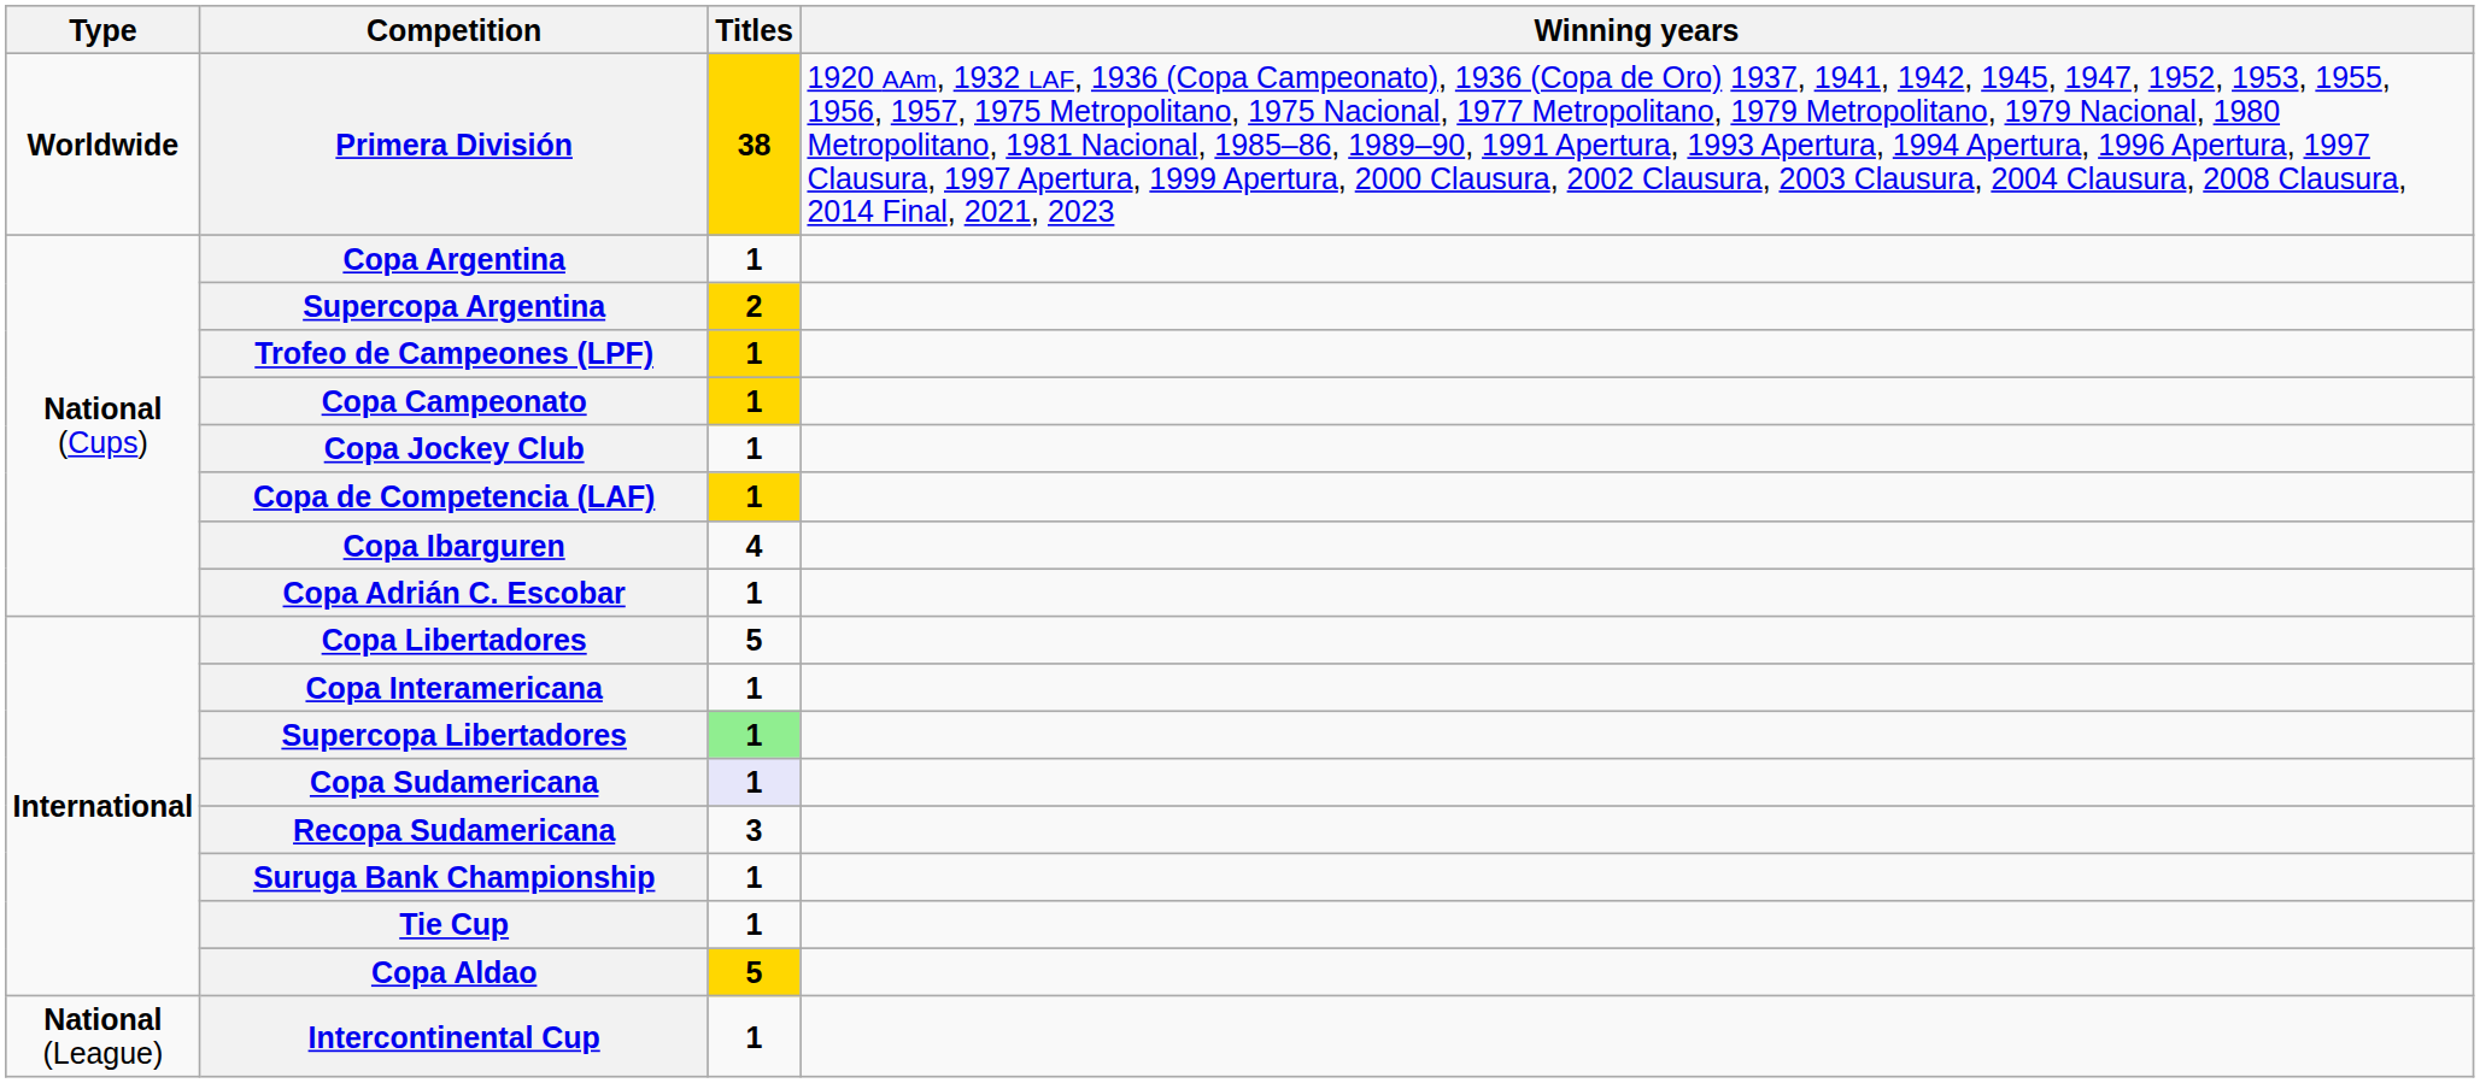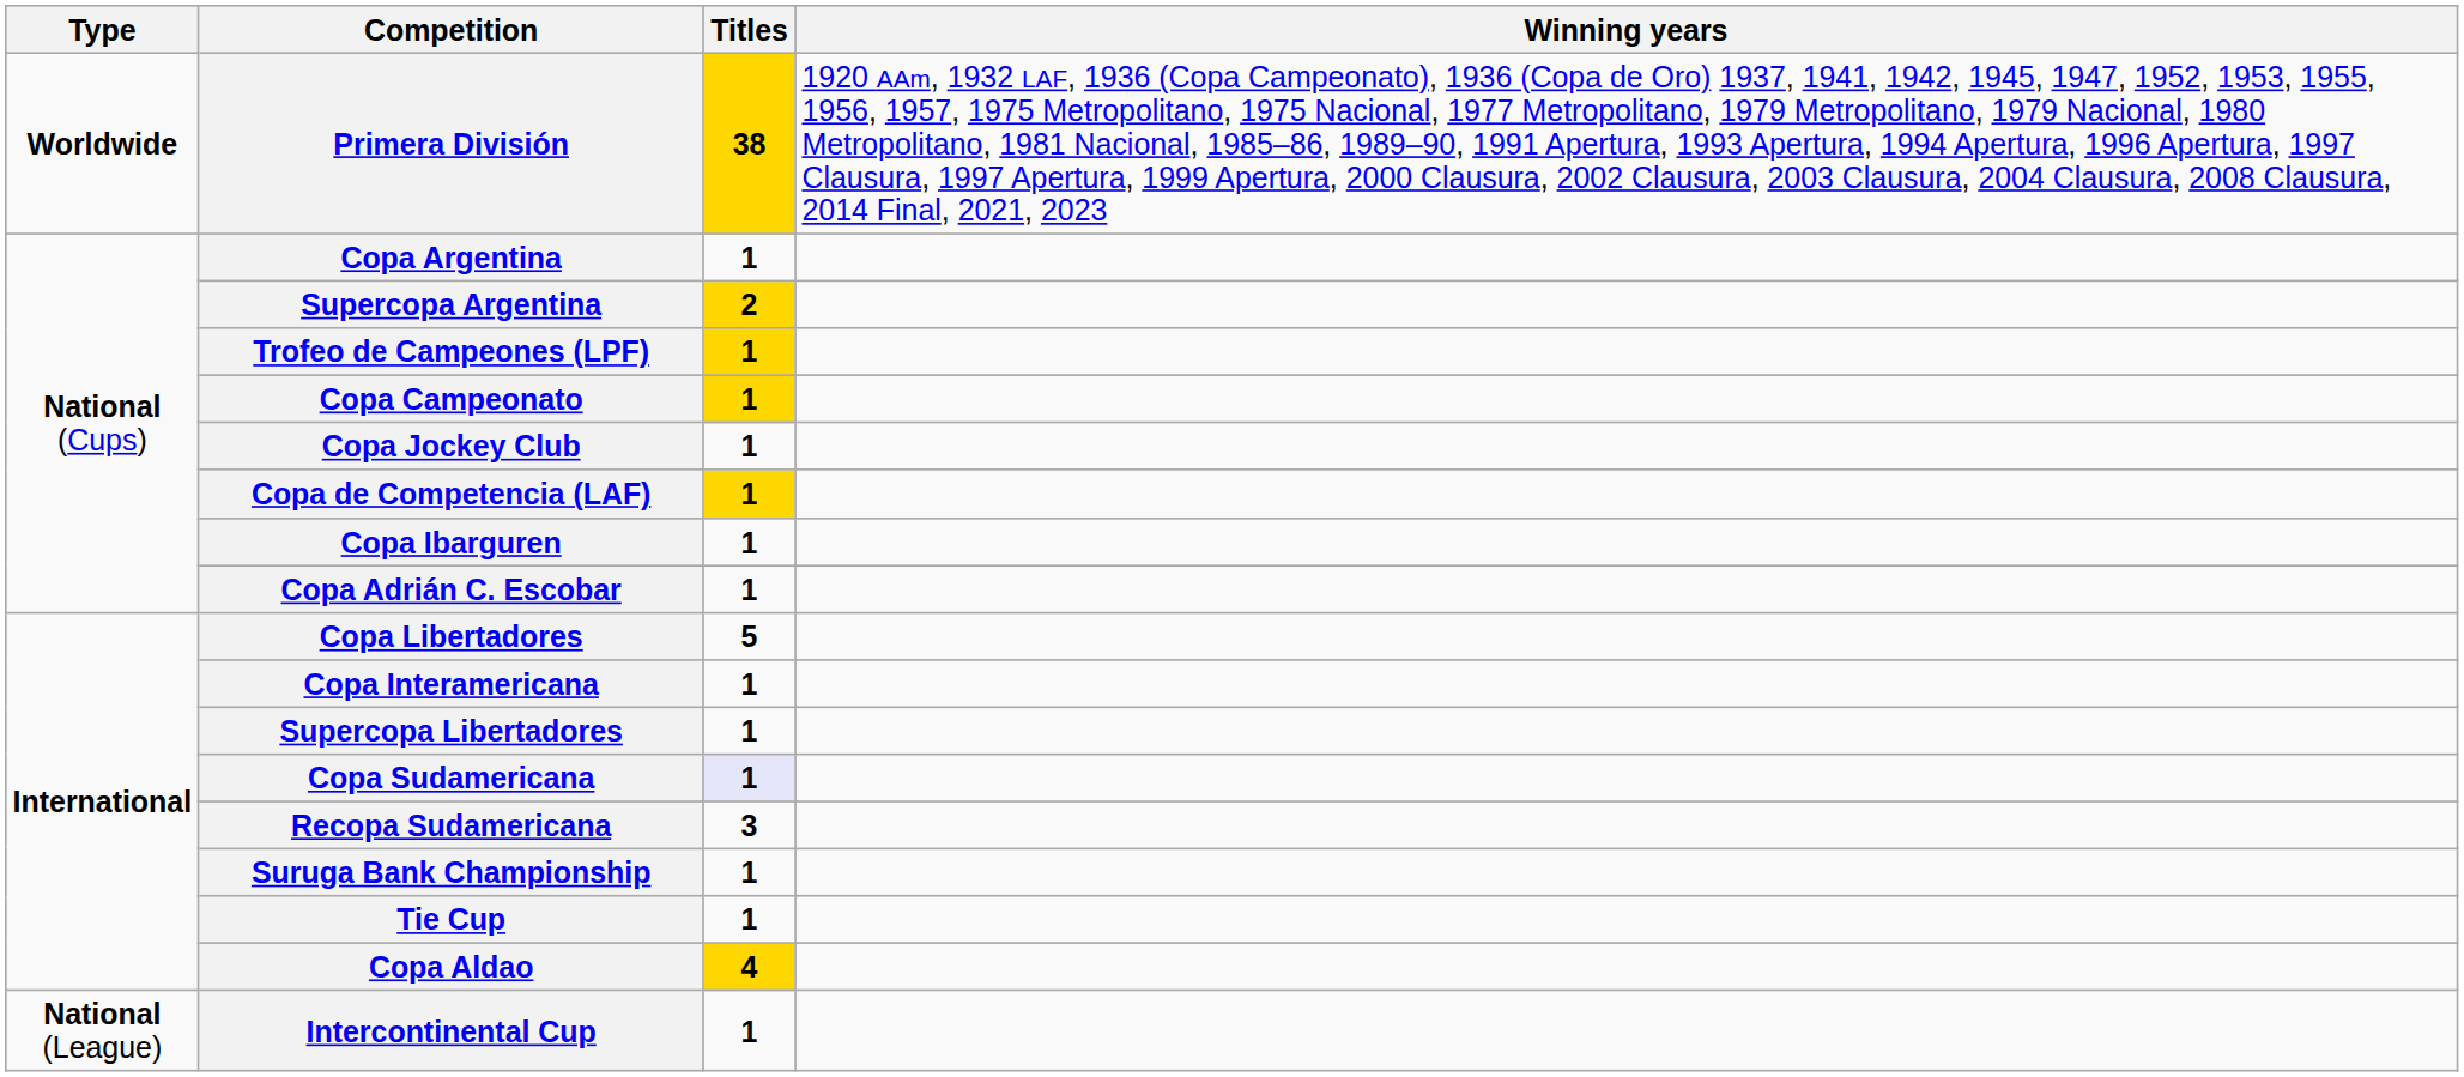 <table class="wikitable plainrowheaders" style="font-size:95%; text-align:center;">
 <tr>
 <th>Type</th>
 <th width=250px>Competition</th>
 <th>Titles</th>
 <th>Winning years</th>
 </tr>
 <tr>
 <td rowspan="1"><strong>Worldwide</strong></td>
 <th scope=col><a href='#'>Primera División</a></th>
 <td bgcolor="gold"><strong>38</strong></td>
 <td align=left><a href='#'>1920 <small>AAm</small></a>, <a href='#'>1932 <small>LAF</small></a>, <a href='#'>1936 (Copa Campeonato)</a>, <a href='#'>1936 (Copa de Oro)</a> <a href='#'>1937</a>, <a href='#'>1941</a>, <a href='#'>1942</a>, <a href='#'>1945</a>, <a href='#'>1947</a>, <a href='#'>1952</a>, <a href='#'>1953</a>, <a href='#'>1955</a>, <a href='#'>1956</a>, <a href='#'>1957</a>, <a href='#'>1975 Metropolitano</a>, <a href='#'>1975 Nacional</a>, <a href='#'>1977 Metropolitano</a>, <a href='#'>1979 Metropolitano</a>, <a href='#'>1979 Nacional</a>, <a href='#'>1980 Metropolitano</a>, <a href='#'>1981 Nacional</a>, <a href='#'>1985–86</a>, <a href='#'>1989–90</a>, <a href='#'>1991 Apertura</a>, <a href='#'>1993 Apertura</a>, <a href='#'>1994 Apertura</a>, <a href='#'>1996 Apertura</a>, <a href='#'>1997 Clausura</a>, <a href='#'>1997 Apertura</a>, <a href='#'>1999 Apertura</a>, <a href='#'>2000 Clausura</a>, <a href='#'>2002 Clausura</a>, <a href='#'>2003 Clausura</a>, <a href='#'>2004 Clausura</a>, <a href='#'>2008 Clausura</a>, <a href='#'>2014 Final</a>, <a href='#'>2021</a>, <a href='#'>2023</a></td>
 </tr>
 <tr>
 <td rowspan="8"><strong>National</strong><br>(<a href='#'>Cups</a>)</td>
 <th scope=col><a href='#'>Copa Argentina</a></th>
 <td><strong>1</strong></td>
 <td></td>
 </tr>
 <tr>
 <th scope=col><a href='#'>Supercopa Argentina</a></th>
 <td bgcolor="gold"><strong>2</strong></td>
 <td></td>
 </tr>
 <tr>
 <th scope=col><a href='#'>Trofeo de Campeones (LPF)</a></th>
 <td bgcolor="gold"><strong>1</strong></td>
 <td></td>
 </tr>
 <tr>
 <th scope=col><a href='#'>Copa Campeonato</a></th>
 <td bgcolor="gold"><strong>1</strong></td>
 <td></td>
 </tr>
 <tr>
 <th scope=col><a href='#'>Copa Jockey Club</a></th>
 <td><strong>1</strong></td>
 <td></td>
 </tr>
 <tr>
 <th scope=col><a href='#'>Copa de Competencia (LAF)</a></th>
 <td bgcolor="gold"><strong>1</strong></td>
 <td></td>
 </tr>
 <tr>
 <th scope=col><a href='#'>Copa Ibarguren</a></th>
-<td><strong>4</strong></td>
+<td><strong>1</strong></td>
 <td></td>
 </tr>
 <tr>
 <th scope=col><a href='#'>Copa Adrián C. Escobar</a></th>
 <td><strong>1</strong></td>
 <td></td>
 </tr>
 <tr>
 <td rowspan="8"><strong>International</strong></td>
 <th scope=col><a href='#'>Copa Libertadores</a> </th>
 <td><strong>5</strong></td>
 <td></td>
 </tr>
 <tr>
 <th scope=col><a href='#'>Copa Interamericana</a> </th>
 <td><strong>1</strong></td>
 <td></td>
 </tr>
 <tr>
 <th scope=col><a href='#'>Supercopa Libertadores</a> </th>
-<td style="background: lightgreen;"><strong>1</strong></td>
+<td><strong>1</strong></td>
 <td></td>
 </tr>
 <tr>
 <th scope=col><a href='#'>Copa Sudamericana</a> </th>
 <td style="background: lavender;"><strong>1</strong></td>
 <td></td>
 </tr>
 <tr>
 <th scope=col><a href='#'>Recopa Sudamericana</a> </th>
 <td><strong>3</strong></td>
 <td></td>
 </tr>
 <tr>
 <th scope=col><a href='#'>Suruga Bank Championship</a> </th>
 <td><strong>1</strong></td>
 <td></td>
 </tr>
 <tr>
 <th scope=col><a href='#'>Tie Cup</a> </th>
 <td><strong>1</strong></td>
 <td></td>
 </tr>
 <tr>
 <th scope=col><a href='#'>Copa Aldao</a> </th>
-<td bgcolor="gold"><strong>5</strong></td>
+<td bgcolor="gold"><strong>4</strong></td>
 <td></td>
 </tr>
 <tr>
 <td><strong>National</strong><br>(League)</td>
 <th scope=col><a href='#'>Intercontinental Cup</a> </th>
 <td><strong>1</strong></td>
 <td></td>
 </tr>
 </table>
